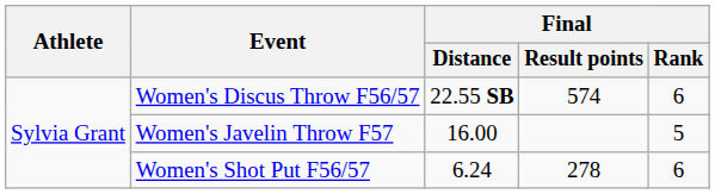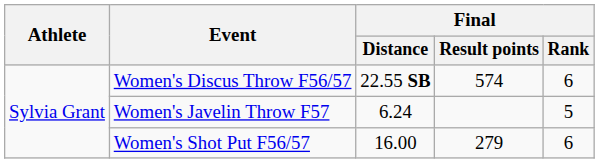 <table class=wikitable style="font-size:90%">
 <tr>
 <th rowspan="2">Athlete</th>
 <th rowspan="2">Event</th>
 <th colspan="3">Final</th>
 </tr>
 <tr style="font-size:95%">
 <th>Distance</th>
 <th>Result points</th>
 <th>Rank</th>
 </tr>
 <tr align=center>
 <td align=left rowspan="3"><a href='#'>Sylvia Grant</a></td>
 <td align=left><a href='#'>Women's Discus Throw F56/57</a></td>
 <td>22.55 <strong>SB</strong></td>
 <td>574</td>
 <td>6</td>
 </tr>
 <tr align=center>
 <td align=left><a href='#'>Women's Javelin Throw F57</a></td>
-<td>16.00</td>
+<td>6.24</td>
 <td></td>
 <td>5</td>
 </tr>
 <tr align=center>
 <td align=left><a href='#'>Women's Shot Put F56/57</a></td>
-<td>6.24</td>
-<td>278</td>
+<td>16.00</td>
+<td>279</td>
 <td>6</td>
 </tr>
 </table>
